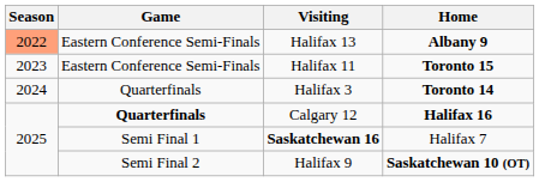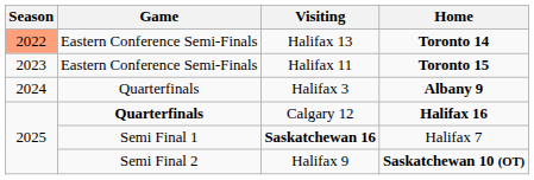 <table class="wikitable">
 <tr>
 <th>Season</th>
 <th>Game</th>
 <th>Visiting</th>
 <th>Home</th>
 </tr>
 <tr align="center">
 <td style="background: lightsalmon;">2022</td>
 <td>Eastern Conference Semi-Finals</td>
 <td>Halifax 13</td>
-<td><strong>Albany 9</strong></td>
+<td><strong>Toronto 14</strong></td>
 </tr>
 <tr align="center">
 <td>2023</td>
 <td>Eastern Conference Semi-Finals</td>
 <td>Halifax 11</td>
 <td><strong>Toronto 15</strong></td>
 </tr>
 <tr align="center">
 <td>2024</td>
 <td>Quarterfinals</td>
 <td>Halifax 3</td>
-<td><strong>Toronto 14</strong></td>
+<td><strong>Albany 9</strong></td>
 </tr>
 <tr align="center">
 <td rowspan="3">2025</td>
 <td><strong>Quarterfinals</strong></td>
 <td>Calgary 12</td>
 <td><strong>Halifax 16</strong></td>
 </tr>
 <tr align="center">
 <td>Semi Final 1</td>
 <td><strong>Saskatchewan 16</strong></td>
 <td>Halifax 7</td>
 </tr>
 <tr align="center">
 <td>Semi Final 2</td>
 <td>Halifax 9</td>
 <td><strong>Saskatchewan 10 <small>(OT)</small></strong></td>
 </tr>
 </table>
